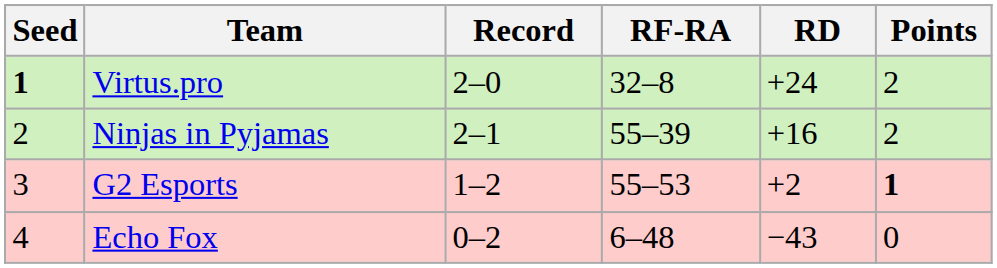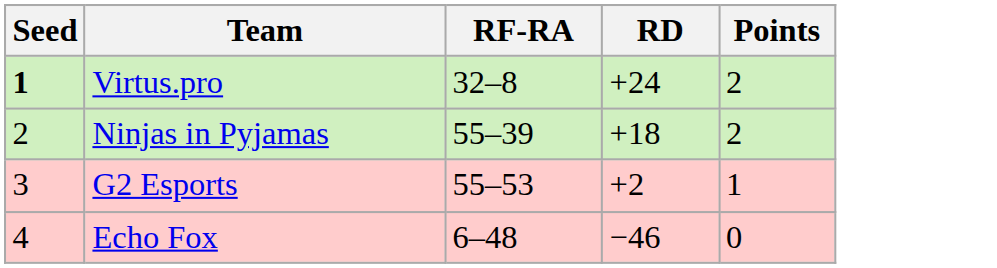 <table class="wikitable sortable" style=font-size:100%>
 <tr>
 <th width=30px>Seed</th>
 <th width=170px>Team</th>
-<th width=70px>Record</th>
 <th width=70px>RF-RA</th>
 <th width=50px>RD</th>
 <th width=50px>Points</th>
 </tr>
 <tr style="background: #D0F0C0;">
 <td><strong>1</strong></td>
 <td><a href='#'>Virtus.pro</a></td>
-<td>2–0</td>
 <td>32–8</td>
 <td>+24</td>
 <td>2</td>
 </tr>
 <tr style="background: #D0F0C0;">
 <td>2</td>
 <td><a href='#'>Ninjas in Pyjamas</a></td>
-<td>2–1</td>
 <td>55–39</td>
-<td>+16</td>
+<td>+18</td>
 <td>2</td>
 </tr>
 <tr style="background: #FFCCCC;">
 <td>3</td>
 <td><a href='#'>G2 Esports</a></td>
-<td>1–2</td>
 <td>55–53</td>
 <td>+2</td>
-<td><strong>1</strong></td>
+<td>1</td>
 </tr>
 <tr style="background: #FFCCCC;">
 <td>4</td>
 <td><a href='#'>Echo Fox</a></td>
-<td>0–2</td>
 <td>6–48</td>
-<td>−43</td>
+<td>−46</td>
 <td>0</td>
 </tr>
 </table>
